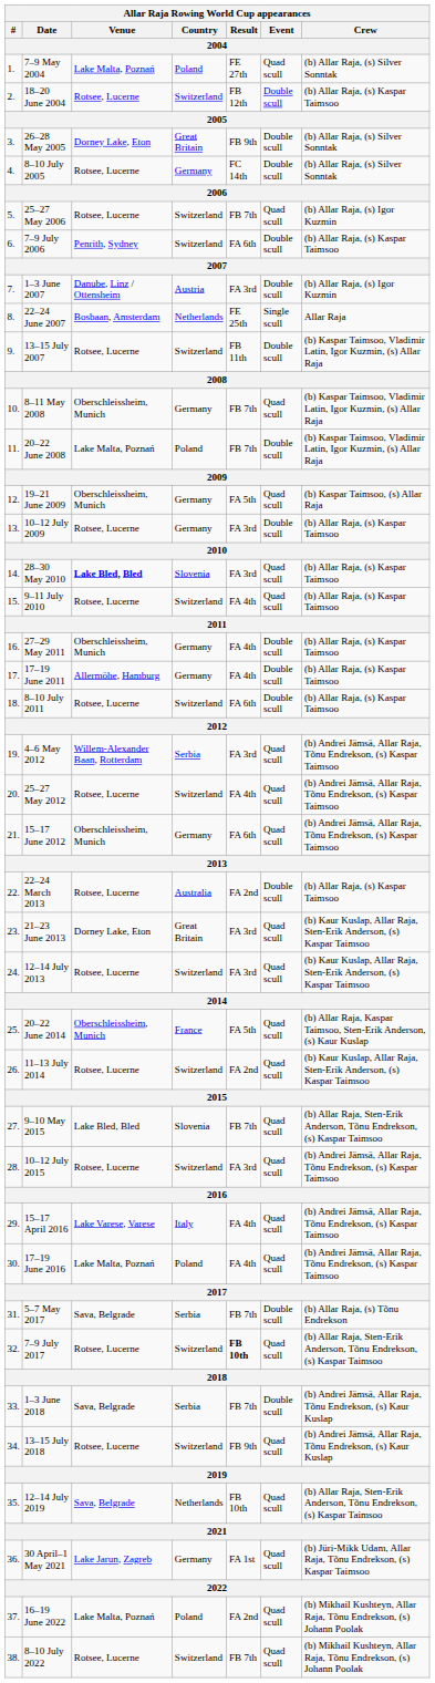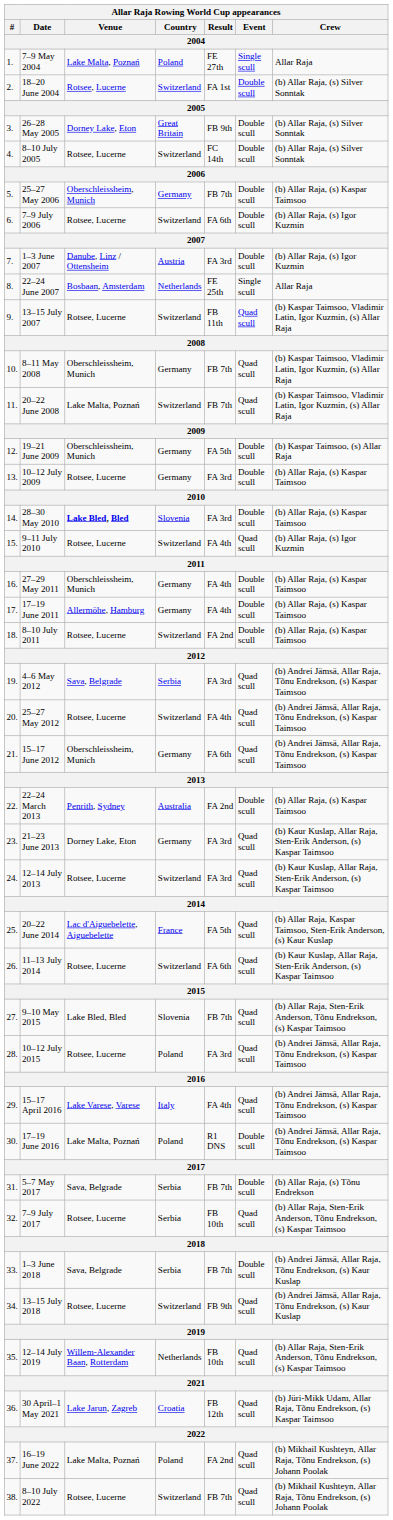 <table class="wikitable collapsible collapsed" style="font-size:90%">
 <tr>
 <th colspan="7"><strong>Allar Raja Rowing World Cup appearances</strong></th>
 </tr>
 <tr>
 <th>#</th>
 <th>Date</th>
 <th>Venue</th>
 <th>Country</th>
 <th>Result</th>
 <th>Event</th>
 <th>Crew</th>
 </tr>
 <tr>
 <th colspan="7"><strong>2004</strong></th>
 </tr>
 <tr>
 <td>1.</td>
 <td>7–9 May 2004</td>
 <td><a href='#'>Lake Malta</a>, <a href='#'>Poznań</a></td>
 <td> <a href='#'>Poland</a></td>
 <td>FE 27th</td>
-<td>Quad scull</td>
-<td>(b) Allar Raja, (s) Silver Sonntak</td>
+<td><a href='#'>Single scull</a></td>
+<td>Allar Raja</td>
 </tr>
 <tr>
 <td>2.</td>
 <td>18–20 June 2004</td>
 <td><a href='#'>Rotsee</a>, <a href='#'>Lucerne</a></td>
 <td> <a href='#'>Switzerland</a></td>
-<td>FB 12th</td>
+<td>FA 1st </td>
 <td><a href='#'>Double scull</a></td>
-<td>(b) Allar Raja, (s) Kaspar Taimsoo</td>
+<td>(b) Allar Raja, (s) Silver Sonntak</td>
 </tr>
 <tr>
 <th colspan="7"><strong>2005</strong></th>
 </tr>
 <tr>
 <td>3.</td>
 <td>26–28 May 2005</td>
 <td><a href='#'>Dorney Lake</a>, <a href='#'>Eton</a></td>
 <td> <a href='#'>Great Britain</a></td>
 <td>FB 9th</td>
 <td>Double scull</td>
 <td>(b) Allar Raja, (s) Silver Sonntak</td>
 </tr>
 <tr>
 <td>4.</td>
 <td>8–10 July 2005</td>
 <td>Rotsee, Lucerne</td>
-<td> <a href='#'>Germany</a></td>
+<td> Switzerland</td>
 <td>FC 14th</td>
 <td>Double scull</td>
 <td>(b) Allar Raja, (s) Silver Sonntak</td>
 </tr>
 <tr>
 <th colspan="7"><strong>2006</strong></th>
 </tr>
 <tr>
 <td>5.</td>
 <td>25–27 May 2006</td>
-<td>Rotsee, Lucerne</td>
-<td> Switzerland</td>
+<td><a href='#'>Oberschleissheim</a>, <a href='#'>Munich</a></td>
+<td> <a href='#'>Germany</a></td>
 <td>FB 7th</td>
-<td>Quad scull</td>
-<td>(b) Allar Raja, (s) Igor Kuzmin</td>
+<td>Double scull</td>
+<td>(b) Allar Raja, (s) Kaspar Taimsoo</td>
 </tr>
 <tr>
 <td>6.</td>
 <td>7–9 July 2006</td>
-<td><a href='#'>Penrith</a>, <a href='#'>Sydney</a></td>
+<td>Rotsee, Lucerne</td>
 <td> Switzerland</td>
 <td>FA 6th</td>
 <td>Double scull</td>
-<td>(b) Allar Raja, (s) Kaspar Taimsoo</td>
+<td>(b) Allar Raja, (s) Igor Kuzmin</td>
 </tr>
 <tr>
 <th colspan="7"><strong>2007</strong></th>
 </tr>
 <tr>
 <td>7.</td>
 <td>1–3 June 2007</td>
 <td><a href='#'>Danube</a>, <a href='#'>Linz</a> / <a href='#'>Ottensheim</a></td>
 <td> <a href='#'>Austria</a></td>
 <td>FA 3rd </td>
 <td>Double scull</td>
 <td>(b) Allar Raja, (s) Igor Kuzmin</td>
 </tr>
 <tr>
 <td>8.</td>
 <td>22–24 June 2007</td>
 <td><a href='#'>Bosbaan</a>, <a href='#'>Amsterdam</a></td>
 <td> <a href='#'>Netherlands</a></td>
 <td>FE 25th</td>
 <td>Single scull</td>
 <td>Allar Raja</td>
 </tr>
 <tr>
 <td>9.</td>
 <td>13–15 July 2007</td>
 <td>Rotsee, Lucerne</td>
 <td> Switzerland</td>
 <td>FB 11th</td>
-<td>Double scull</td>
+<td><a href='#'>Quad scull</a></td>
 <td>(b) Kaspar Taimsoo, Vladimir Latin, Igor Kuzmin, (s) Allar Raja</td>
 </tr>
 <tr>
 <th colspan="7"><strong>2008</strong></th>
 </tr>
 <tr>
 <td>10.</td>
 <td>8–11 May 2008</td>
 <td>Oberschleissheim, Munich</td>
 <td> Germany</td>
 <td>FB 7th</td>
 <td>Quad scull</td>
 <td>(b) Kaspar Taimsoo, Vladimir Latin, Igor Kuzmin, (s) Allar Raja</td>
 </tr>
 <tr>
 <td>11.</td>
 <td>20–22 June 2008</td>
 <td>Lake Malta, Poznań</td>
-<td> Poland</td>
+<td> Switzerland</td>
 <td>FB 7th</td>
-<td>Double scull</td>
+<td>Quad scull</td>
 <td>(b) Kaspar Taimsoo, Vladimir Latin, Igor Kuzmin, (s) Allar Raja</td>
 </tr>
 <tr>
 <th colspan="7"><strong>2009</strong></th>
 </tr>
 <tr>
 <td>12.</td>
 <td>19–21 June 2009</td>
 <td>Oberschleissheim, Munich</td>
 <td> Germany</td>
 <td>FA 5th</td>
-<td>Quad scull</td>
+<td>Double scull</td>
 <td>(b) Kaspar Taimsoo, (s) Allar Raja</td>
 </tr>
 <tr>
 <td>13.</td>
 <td>10–12 July 2009</td>
 <td>Rotsee, Lucerne</td>
 <td> Germany</td>
 <td>FA 3rd </td>
 <td>Double scull</td>
 <td>(b) Allar Raja, (s) Kaspar Taimsoo</td>
 </tr>
 <tr>
 <th colspan="7"><strong>2010</strong></th>
 </tr>
 <tr>
 <td>14.</td>
 <td>28–30 May 2010</td>
 <td><strong><a href='#'>Lake Bled</a>, <a href='#'>Bled</a></strong></td>
 <td> <a href='#'>Slovenia</a></td>
 <td>FA 3rd </td>
-<td>Quad scull</td>
+<td>Double scull</td>
 <td>(b) Allar Raja, (s) Kaspar Taimsoo</td>
 </tr>
 <tr>
 <td>15.</td>
 <td>9–11 July 2010</td>
 <td>Rotsee, Lucerne</td>
 <td> Switzerland</td>
 <td>FA 4th</td>
 <td>Quad scull</td>
-<td>(b) Allar Raja, (s) Kaspar Taimsoo</td>
+<td>(b) Allar Raja, (s) Igor Kuzmin</td>
 </tr>
 <tr>
 <th colspan="7"><strong>2011</strong></th>
 </tr>
 <tr>
 <td>16.</td>
 <td>27–29 May 2011</td>
 <td>Oberschleissheim, Munich</td>
 <td> Germany</td>
 <td>FA 4th</td>
 <td>Double scull</td>
 <td>(b) Allar Raja, (s) Kaspar Taimsoo</td>
 </tr>
 <tr>
 <td>17.</td>
 <td>17–19 June 2011</td>
 <td><a href='#'>Allermöhe</a>, <a href='#'>Hamburg</a></td>
 <td> Germany</td>
 <td>FA 4th</td>
 <td>Double scull</td>
 <td>(b) Allar Raja, (s) Kaspar Taimsoo</td>
 </tr>
 <tr>
 <td>18.</td>
 <td>8–10 July 2011</td>
 <td>Rotsee, Lucerne</td>
 <td> Switzerland</td>
-<td>FA 6th</td>
+<td>FA 2nd </td>
 <td>Double scull</td>
 <td>(b) Allar Raja, (s) Kaspar Taimsoo</td>
 </tr>
 <tr>
 <th colspan="7"><strong>2012</strong></th>
 </tr>
 <tr>
 <td>19.</td>
 <td>4–6 May 2012</td>
-<td><a href='#'>Willem-Alexander Baan</a>, <a href='#'>Rotterdam</a></td>
+<td><a href='#'>Sava</a>, <a href='#'>Belgrade</a></td>
 <td> <a href='#'>Serbia</a></td>
 <td>FA 3rd </td>
 <td>Quad scull</td>
 <td>(b) Andrei Jämsä, Allar Raja, Tõnu Endrekson, (s) Kaspar Taimsoo</td>
 </tr>
 <tr>
 <td>20.</td>
 <td>25–27 May 2012</td>
 <td>Rotsee, Lucerne</td>
 <td> Switzerland</td>
 <td>FA 4th</td>
 <td>Quad scull</td>
 <td>(b) Andrei Jämsä, Allar Raja, Tõnu Endrekson, (s) Kaspar Taimsoo</td>
 </tr>
 <tr>
 <td>21.</td>
 <td>15–17 June 2012</td>
 <td>Oberschleissheim, Munich</td>
 <td> Germany</td>
 <td>FA 6th</td>
 <td>Quad scull</td>
 <td>(b) Andrei Jämsä, Allar Raja, Tõnu Endrekson, (s) Kaspar Taimsoo</td>
 </tr>
 <tr>
 <th colspan="7"><strong>2013</strong></th>
 </tr>
 <tr>
 <td>22.</td>
 <td>22–24 March 2013</td>
-<td>Rotsee, Lucerne</td>
+<td><a href='#'>Penrith</a>, <a href='#'>Sydney</a></td>
 <td> <a href='#'>Australia</a></td>
 <td>FA 2nd </td>
 <td>Double scull</td>
 <td>(b) Allar Raja, (s) Kaspar Taimsoo</td>
 </tr>
 <tr>
 <td>23.</td>
 <td>21–23 June 2013</td>
 <td>Dorney Lake, Eton</td>
-<td> Great Britain</td>
+<td> Germany</td>
 <td>FA 3rd </td>
 <td>Quad scull</td>
 <td>(b) Kaur Kuslap, Allar Raja, Sten-Erik Anderson, (s) Kaspar Taimsoo</td>
 </tr>
 <tr>
 <td>24.</td>
 <td>12–14 July 2013</td>
 <td>Rotsee, Lucerne</td>
 <td> Switzerland</td>
 <td>FA 3rd </td>
 <td>Quad scull</td>
 <td>(b) Kaur Kuslap, Allar Raja, Sten-Erik Anderson, (s) Kaspar Taimsoo</td>
 </tr>
 <tr>
 <th colspan="7"><strong>2014</strong></th>
 </tr>
 <tr>
 <td>25.</td>
 <td>20–22 June 2014</td>
-<td><a href='#'>Oberschleissheim</a>, <a href='#'>Munich</a></td>
+<td><a href='#'>Lac d'Aiguebelette</a>, <a href='#'>Aiguebelette</a></td>
 <td> <a href='#'>France</a></td>
 <td>FA 5th</td>
 <td>Quad scull</td>
 <td>(b) Allar Raja, Kaspar Taimsoo, Sten-Erik Anderson, (s) Kaur Kuslap</td>
 </tr>
 <tr>
 <td>26.</td>
 <td>11–13 July 2014</td>
 <td>Rotsee, Lucerne</td>
 <td> Switzerland</td>
-<td>FA 2nd </td>
+<td>FA 6th</td>
 <td>Quad scull</td>
 <td>(b) Kaur Kuslap, Allar Raja, Sten-Erik Anderson, (s) Kaspar Taimsoo</td>
 </tr>
 <tr>
 <th colspan="7"><strong>2015</strong></th>
 </tr>
 <tr>
 <td>27.</td>
 <td>9–10 May 2015</td>
 <td>Lake Bled, Bled</td>
 <td> Slovenia</td>
 <td>FB 7th</td>
 <td>Quad scull</td>
 <td>(b) Allar Raja, Sten-Erik Anderson, Tõnu Endrekson, (s) Kaspar Taimsoo</td>
 </tr>
 <tr>
 <td>28.</td>
 <td>10–12 July 2015</td>
 <td>Rotsee, Lucerne</td>
-<td> Switzerland</td>
+<td> Poland</td>
 <td>FA 3rd </td>
 <td>Quad scull</td>
 <td>(b) Andrei Jämsä, Allar Raja, Tõnu Endrekson, (s) Kaspar Taimsoo</td>
 </tr>
 <tr>
 <th colspan="7"><strong>2016</strong></th>
 </tr>
 <tr>
 <td>29.</td>
 <td>15–17 April 2016</td>
 <td><a href='#'>Lake Varese</a>, <a href='#'>Varese</a></td>
 <td> <a href='#'>Italy</a></td>
 <td>FA 4th</td>
 <td>Quad scull</td>
 <td>(b) Andrei Jämsä, Allar Raja, Tõnu Endrekson, (s) Kaspar Taimsoo</td>
 </tr>
 <tr>
 <td>30.</td>
 <td>17–19 June 2016</td>
 <td>Lake Malta, Poznań</td>
 <td> Poland</td>
-<td>FA 4th</td>
-<td>Quad scull</td>
+<td>R1 DNS</td>
+<td>Double scull</td>
 <td>(b) Andrei Jämsä, Allar Raja, Tõnu Endrekson, (s) Kaspar Taimsoo</td>
 </tr>
 <tr>
 <th colspan="7"><strong>2017</strong></th>
 </tr>
 <tr>
 <td>31.</td>
 <td>5–7 May 2017</td>
 <td>Sava, Belgrade</td>
 <td> Serbia</td>
 <td>FB 7th</td>
 <td>Double scull</td>
 <td>(b) Allar Raja, (s) Tõnu Endrekson</td>
 </tr>
 <tr>
 <td>32.</td>
 <td>7–9 July 2017</td>
 <td>Rotsee, Lucerne</td>
-<td> Switzerland</td>
-<td><strong>FB 10th</strong></td>
+<td> Serbia</td>
+<td>FB 10th</td>
 <td>Quad scull</td>
 <td>(b) Allar Raja, Sten-Erik Anderson, Tõnu Endrekson, (s) Kaspar Taimsoo</td>
 </tr>
 <tr>
 <th colspan="7"><strong>2018</strong></th>
 </tr>
 <tr>
 <td>33.</td>
 <td>1–3 June 2018</td>
 <td>Sava, Belgrade</td>
 <td> Serbia</td>
 <td>FB 7th</td>
 <td>Double scull</td>
 <td>(b) Andrei Jämsä, Allar Raja, Tõnu Endrekson, (s) Kaur Kuslap</td>
 </tr>
 <tr>
 <td>34.</td>
 <td>13–15 July 2018</td>
 <td>Rotsee, Lucerne</td>
 <td> Switzerland</td>
 <td>FB 9th</td>
 <td>Quad scull</td>
 <td>(b) Andrei Jämsä, Allar Raja, Tõnu Endrekson, (s) Kaur Kuslap</td>
 </tr>
 <tr>
 <th colspan="7"><strong>2019</strong></th>
 </tr>
 <tr>
 <td>35.</td>
 <td>12–14 July 2019</td>
-<td><a href='#'>Sava</a>, <a href='#'>Belgrade</a></td>
+<td><a href='#'>Willem-Alexander Baan</a>, <a href='#'>Rotterdam</a></td>
 <td> Netherlands</td>
 <td>FB 10th</td>
 <td>Quad scull</td>
 <td>(b) Allar Raja, Sten-Erik Anderson, Tõnu Endrekson, (s) Kaspar Taimsoo</td>
 </tr>
 <tr>
 <th colspan="7"><strong>2021</strong></th>
 </tr>
 <tr>
 <td>36.</td>
 <td>30 April–1 May 2021</td>
 <td><a href='#'>Lake Jarun</a>, <a href='#'>Zagreb</a></td>
-<td> Germany</td>
-<td>FA 1st </td>
+<td> <a href='#'>Croatia</a></td>
+<td>FB 12th</td>
 <td>Quad scull</td>
 <td>(b) Jüri-Mikk Udam, Allar Raja, Tõnu Endrekson, (s) Kaspar Taimsoo</td>
 </tr>
 <tr>
 <th colspan="7"><strong>2022</strong></th>
 </tr>
 <tr>
 <td>37.</td>
 <td>16–19 June 2022</td>
 <td>Lake Malta, Poznań</td>
 <td> Poland</td>
 <td>FA 2nd </td>
 <td>Quad scull</td>
 <td>(b) Mikhail Kushteyn, Allar Raja, Tõnu Endrekson, (s) Johann Poolak</td>
 </tr>
 <tr>
 <td>38.</td>
 <td>8–10 July 2022</td>
 <td>Rotsee, Lucerne</td>
 <td> Switzerland</td>
 <td>FB 7th</td>
 <td>Quad scull</td>
 <td>(b) Mikhail Kushteyn, Allar Raja, Tõnu Endrekson, (s) Johann Poolak</td>
 </tr>
 </table>
